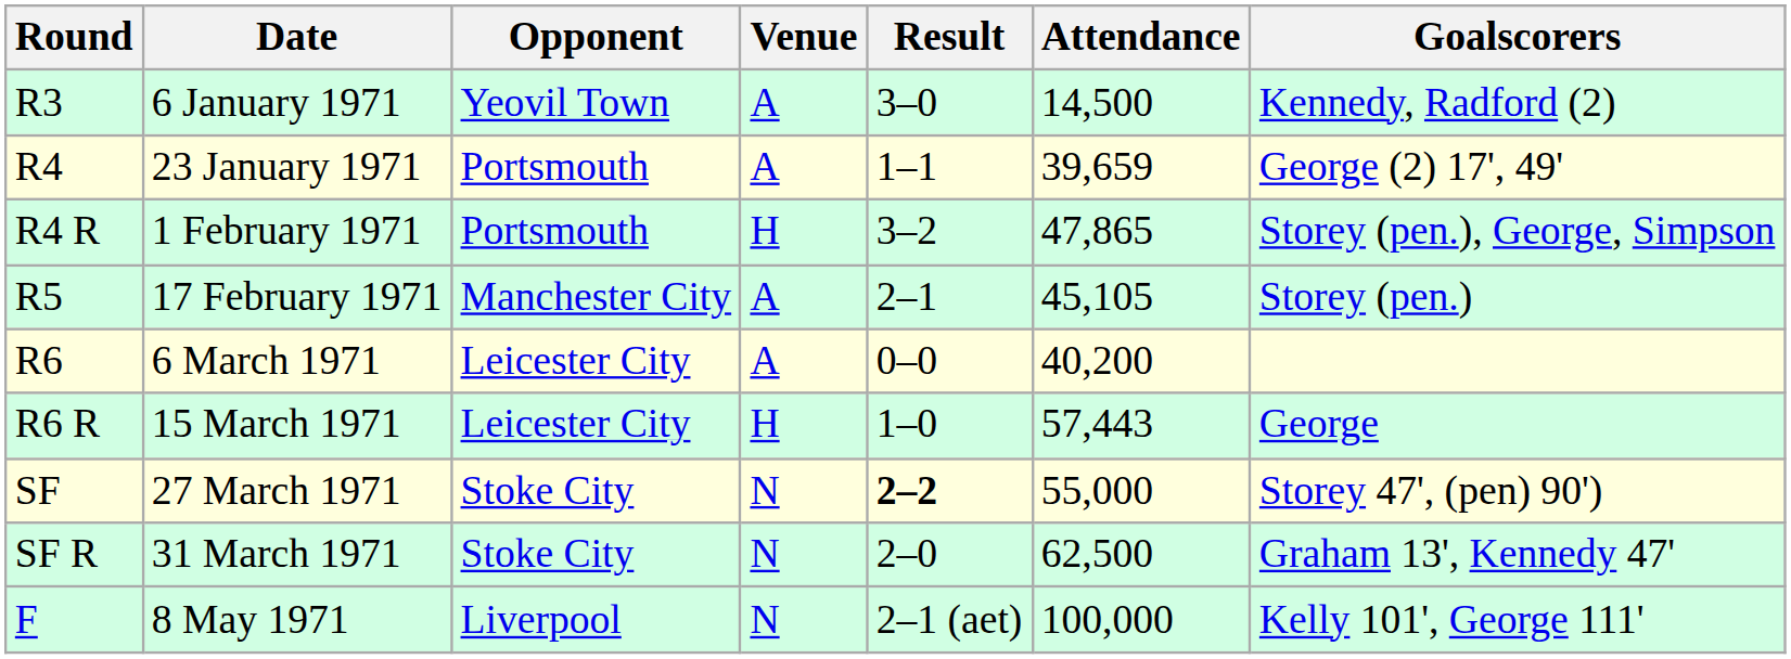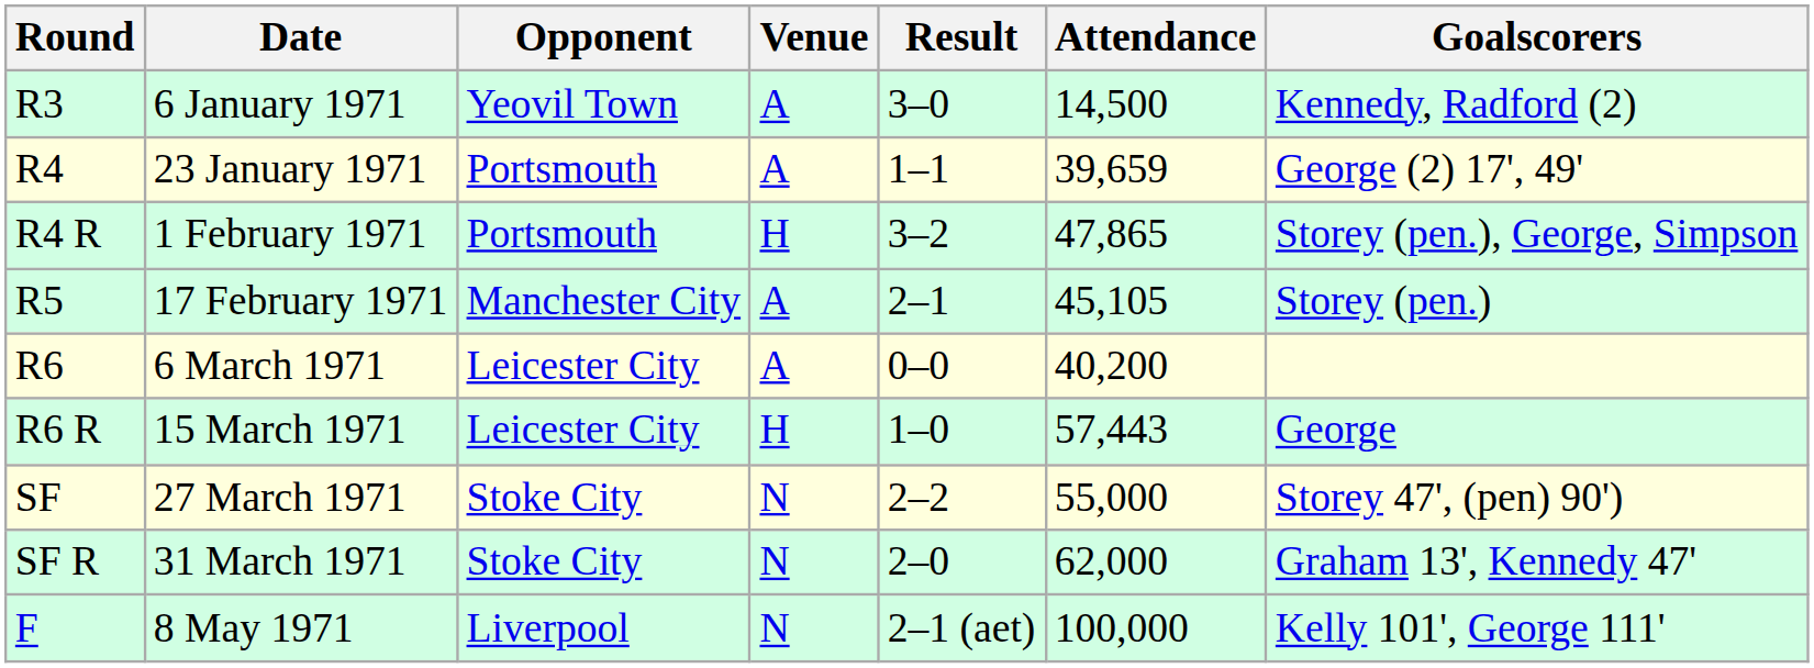 <table class="wikitable">
 <tr>
 <th>Round</th>
 <th>Date</th>
 <th>Opponent</th>
 <th>Venue</th>
 <th>Result</th>
 <th>Attendance</th>
 <th>Goalscorers</th>
 </tr>
 <tr style="background-color: #d0ffe3;">
 <td>R3</td>
 <td>6 January 1971</td>
 <td><a href='#'>Yeovil Town</a></td>
 <td><a href='#'>A</a></td>
 <td>3–0</td>
 <td>14,500</td>
 <td><a href='#'>Kennedy</a>, <a href='#'>Radford</a> (2)</td>
 </tr>
 <tr style="background-color: #ffffdd;">
 <td>R4</td>
 <td>23 January 1971</td>
 <td><a href='#'>Portsmouth</a></td>
 <td><a href='#'>A</a></td>
 <td>1–1</td>
 <td>39,659</td>
 <td><a href='#'>George</a> (2) 17', 49'</td>
 </tr>
 <tr style="background-color: #d0ffe3;">
 <td>R4 R</td>
 <td>1 February 1971</td>
 <td><a href='#'>Portsmouth</a></td>
 <td><a href='#'>H</a></td>
 <td>3–2</td>
 <td>47,865</td>
 <td><a href='#'>Storey</a> (<a href='#'>pen.</a>), <a href='#'>George</a>, <a href='#'>Simpson</a></td>
 </tr>
 <tr style="background-color: #d0ffe3;">
 <td>R5</td>
 <td>17 February 1971</td>
 <td><a href='#'>Manchester City</a></td>
 <td><a href='#'>A</a></td>
 <td>2–1</td>
 <td>45,105</td>
 <td><a href='#'>Storey</a> (<a href='#'>pen.</a>)</td>
 </tr>
 <tr style="background-color: #ffffdd;">
 <td>R6</td>
 <td>6 March 1971</td>
 <td><a href='#'>Leicester City</a></td>
 <td><a href='#'>A</a></td>
 <td>0–0</td>
 <td>40,200</td>
 <td></td>
 </tr>
 <tr style="background-color: #d0ffe3;">
 <td>R6 R</td>
 <td>15 March 1971</td>
 <td><a href='#'>Leicester City</a></td>
 <td><a href='#'>H</a></td>
 <td>1–0</td>
 <td>57,443</td>
 <td><a href='#'>George</a></td>
 </tr>
 <tr style="background-color: #ffffdd;">
 <td>SF</td>
 <td>27 March 1971</td>
 <td><a href='#'>Stoke City</a></td>
 <td><a href='#'>N</a></td>
-<td><strong>2–2</strong></td>
+<td>2–2</td>
 <td>55,000</td>
 <td><a href='#'>Storey</a> 47', (pen) 90')</td>
 </tr>
 <tr style="background-color: #d0ffe3;">
 <td>SF R</td>
 <td>31 March 1971</td>
 <td><a href='#'>Stoke City</a></td>
 <td><a href='#'>N</a></td>
 <td>2–0</td>
-<td>62,500</td>
+<td>62,000</td>
 <td><a href='#'>Graham</a> 13', <a href='#'>Kennedy</a> 47'</td>
 </tr>
 <tr style="background-color: #d0ffe3;">
 <td><a href='#'>F</a></td>
 <td>8 May 1971</td>
 <td><a href='#'>Liverpool</a></td>
 <td><a href='#'>N</a></td>
 <td>2–1 (aet)</td>
 <td>100,000</td>
 <td><a href='#'>Kelly</a> 101', <a href='#'>George</a> 111'</td>
 </tr>
 </table>
